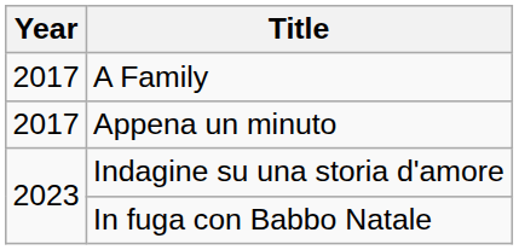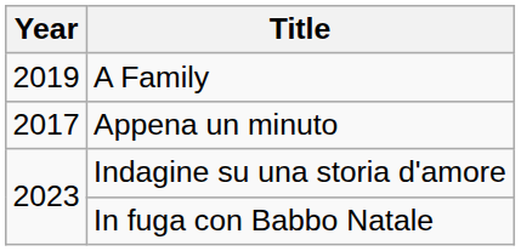 <table class="wikitable">
 <tr>
 <th>Year</th>
 <th>Title</th>
 </tr>
 <tr>
-<td>2017</td>
+<td>2019</td>
 <td>A Family</td>
 </tr>
 <tr>
 <td>2017</td>
 <td>Appena un minuto</td>
 </tr>
 <tr>
 <td rowspan="2">2023</td>
 <td>Indagine su una storia d'amore</td>
 </tr>
 <tr>
 <td>In fuga con Babbo Natale</td>
 </tr>
 </table>
